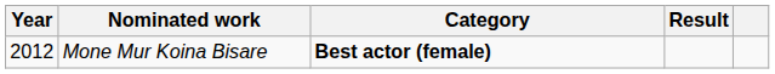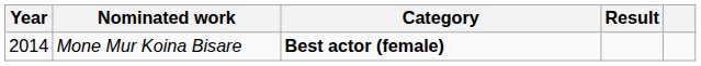 <table class="wikitable" style="width:100%;">
 <tr>
 <th scope="col" style="width:4%;">Year</th>
 <th scope="col" style="width:35%;">Nominated work</th>
 <th scope="col" style="width:50%;">Category</th>
 <th scope="col" style="width:6%;">Result</th>
 <th scope="col" style="width:5%;"></th>
 </tr>
 <tr>
-<td>2012</td>
+<td>2014</td>
 <td><em>Mone Mur Koina Bisare</em></td>
 <td><strong>Best actor (female)</strong></td>
 <td></td>
 <td style="text-align:center;"></td>
 </tr>
 </table>
